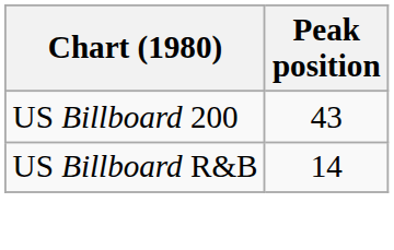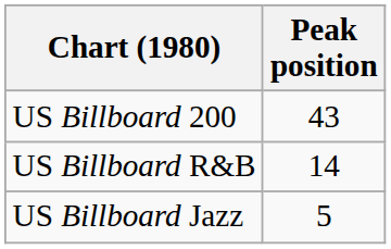 <table class="wikitable">
 <tr>
 <th>Chart (1980)</th>
 <th>Peak<br>position</th>
 </tr>
 <tr>
 <td>US <em>Billboard</em> 200</td>
 <td align="center">43</td>
 </tr>
 <tr>
 <td>US <em>Billboard</em> R&B</td>
 <td align="center">14</td>
 </tr>
+<tr>
+<td>US <em>Billboard</em> Jazz</td>
+<td align="center">5</td>
+</tr>
 </table>
